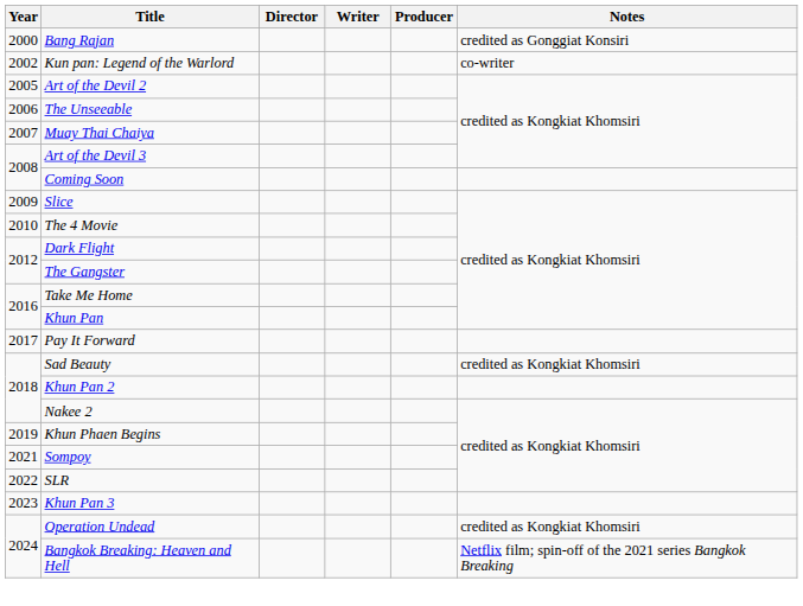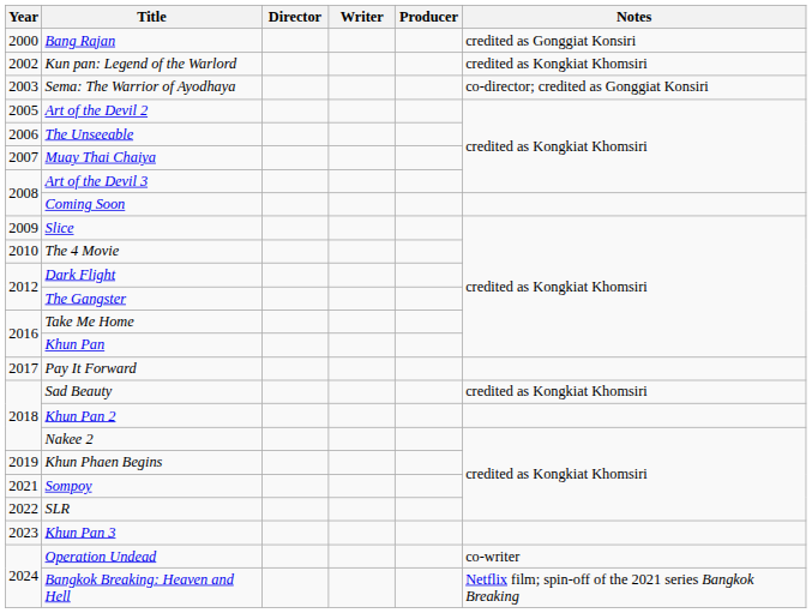 <table class="wikitable" margin-right:auto; margin-right:auto">
 <tr>
 <th>Year</th>
 <th>Title</th>
 <th width="65">Director</th>
 <th width="65">Writer</th>
 <th width="65">Producer</th>
 <th>Notes</th>
 </tr>
 <tr>
 <td>2000</td>
 <td><em><a href='#'>Bang Rajan</a></em></td>
 <td></td>
 <td></td>
 <td></td>
 <td>credited as Gonggiat Konsiri</td>
 </tr>
 <tr>
 <td>2002</td>
 <td><em>Kun pan: Legend of the Warlord</em></td>
 <td></td>
 <td></td>
 <td></td>
-<td>co-writer</td>
+<td>credited as Kongkiat Khomsiri</td>
+</tr>
+<tr>
+<td>2003</td>
+<td><em>Sema: The Warrior of Ayodhaya</em></td>
+<td></td>
+<td></td>
+<td></td>
+<td>co-director; credited as Gonggiat Konsiri</td>
 </tr>
 <tr>
 <td>2005</td>
 <td><em><a href='#'>Art of the Devil 2</a></em></td>
 <td></td>
 <td></td>
 <td></td>
 <td rowspan=4>credited as Kongkiat Khomsiri</td>
 </tr>
 <tr>
 <td>2006</td>
 <td><em><a href='#'>The Unseeable</a></em></td>
 <td></td>
 <td></td>
 <td></td>
 </tr>
 <tr>
 <td>2007</td>
 <td><em><a href='#'>Muay Thai Chaiya</a></em></td>
 <td></td>
 <td></td>
 <td></td>
 </tr>
 <tr>
 <td rowspan=2>2008</td>
 <td><em><a href='#'>Art of the Devil 3</a></em></td>
 <td></td>
 <td></td>
 <td></td>
 </tr>
 <tr>
 <td><em><a href='#'>Coming Soon</a></em></td>
 <td></td>
 <td></td>
 <td></td>
 <td></td>
 </tr>
 <tr>
 <td>2009</td>
 <td><em><a href='#'>Slice</a></em></td>
 <td></td>
 <td></td>
 <td></td>
 <td rowspan=6>credited as Kongkiat Khomsiri</td>
 </tr>
 <tr>
 <td>2010</td>
 <td><em>The 4 Movie</em></td>
 <td></td>
 <td></td>
 <td></td>
 </tr>
 <tr>
 <td rowspan=2>2012</td>
 <td><em><a href='#'>Dark Flight</a></em></td>
 <td></td>
 <td></td>
 <td></td>
 </tr>
 <tr>
 <td><em><a href='#'>The Gangster</a></em></td>
 <td></td>
 <td></td>
 <td></td>
 </tr>
 <tr>
 <td rowspan=2>2016</td>
 <td><em>Take Me Home</em></td>
 <td></td>
 <td></td>
 <td></td>
 </tr>
 <tr>
 <td><em><a href='#'>Khun Pan</a></em></td>
 <td></td>
 <td></td>
 <td></td>
 </tr>
 <tr>
 <td>2017</td>
 <td><em>Pay It Forward</em></td>
 <td></td>
 <td></td>
 <td></td>
 <td></td>
 </tr>
 <tr>
 <td rowspan=3>2018</td>
 <td><em>Sad Beauty</em></td>
 <td></td>
 <td></td>
 <td></td>
 <td>credited as Kongkiat Khomsiri</td>
 </tr>
 <tr>
 <td><em><a href='#'>Khun Pan 2</a></em></td>
 <td></td>
 <td></td>
 <td></td>
 <td></td>
 </tr>
 <tr>
 <td><em>Nakee 2</em></td>
 <td></td>
 <td></td>
 <td></td>
 <td rowspan=4>credited as Kongkiat Khomsiri</td>
 </tr>
 <tr>
 <td>2019</td>
 <td><em>Khun Phaen Begins</em></td>
 <td></td>
 <td></td>
 <td></td>
 </tr>
 <tr>
 <td>2021</td>
 <td><em><a href='#'>Sompoy</a></em></td>
 <td></td>
 <td></td>
 <td></td>
 </tr>
 <tr>
 <td>2022</td>
 <td><em>SLR</em></td>
 <td></td>
 <td></td>
 <td></td>
 </tr>
 <tr>
 <td>2023</td>
 <td><em><a href='#'>Khun Pan 3</a></em></td>
 <td></td>
 <td></td>
 <td></td>
 <td></td>
 </tr>
 <tr>
 <td rowspan=2>2024</td>
 <td><em><a href='#'>Operation Undead</a></em></td>
 <td></td>
 <td></td>
 <td></td>
-<td>credited as Kongkiat Khomsiri</td>
+<td>co-writer</td>
 </tr>
 <tr>
 <td><em><a href='#'>Bangkok Breaking: Heaven and Hell</a></em></td>
 <td></td>
 <td></td>
 <td></td>
 <td><a href='#'>Netflix</a> film; spin-off of the 2021 series <em>Bangkok Breaking</em></td>
 </tr>
 </table>
